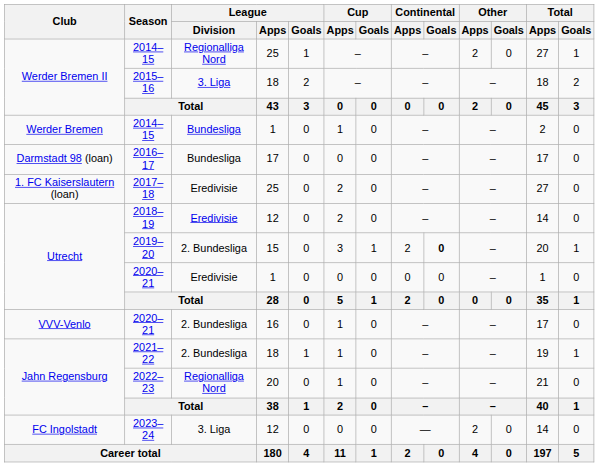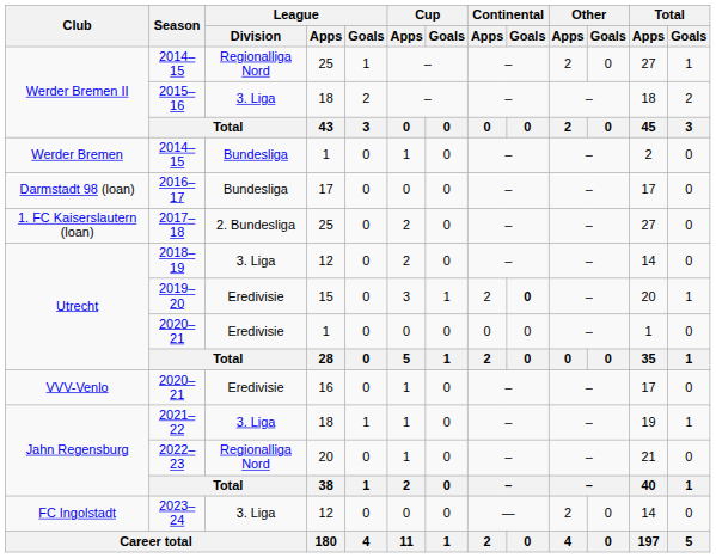 <table class="wikitable" style="text-align: center">
 <tr>
 <th rowspan="2">Club</th>
 <th rowspan="2">Season</th>
 <th colspan="3">League</th>
 <th colspan="2">Cup</th>
 <th colspan="2">Continental</th>
 <th colspan="2">Other</th>
 <th colspan="2">Total</th>
 </tr>
 <tr>
 <th>Division</th>
 <th>Apps</th>
 <th>Goals</th>
 <th>Apps</th>
 <th>Goals</th>
 <th>Apps</th>
 <th>Goals</th>
 <th>Apps</th>
 <th>Goals</th>
 <th>Apps</th>
 <th>Goals</th>
 </tr>
 <tr>
 <td rowspan="3"><a href='#'>Werder Bremen II</a></td>
 <td><a href='#'>2014–15</a></td>
 <td><a href='#'>Regionalliga Nord</a></td>
 <td>25</td>
 <td>1</td>
 <td colspan="2">–</td>
 <td colspan="2">–</td>
 <td>2</td>
 <td>0</td>
 <td>27</td>
 <td>1</td>
 </tr>
 <tr>
 <td><a href='#'>2015–16</a></td>
 <td><a href='#'>3. Liga</a></td>
 <td>18</td>
 <td>2</td>
 <td colspan="2">–</td>
 <td colspan="2">–</td>
 <td colspan="2">–</td>
 <td>18</td>
 <td>2</td>
 </tr>
 <tr>
 <th colspan="2">Total</th>
 <th>43</th>
 <th>3</th>
 <th>0</th>
 <th>0</th>
 <th>0</th>
 <th>0</th>
 <th>2</th>
 <th>0</th>
 <th>45</th>
 <th>3</th>
 </tr>
 <tr>
 <td><a href='#'>Werder Bremen</a></td>
 <td><a href='#'>2014–15</a></td>
 <td><a href='#'>Bundesliga</a></td>
 <td>1</td>
 <td>0</td>
 <td>1</td>
 <td>0</td>
 <td colspan="2">–</td>
 <td colspan="2">–</td>
 <td>2</td>
 <td>0</td>
 </tr>
 <tr>
 <td><a href='#'>Darmstadt 98</a> (loan)</td>
 <td><a href='#'>2016–17</a></td>
 <td>Bundesliga</td>
 <td>17</td>
 <td>0</td>
 <td>0</td>
 <td>0</td>
 <td colspan="2">–</td>
 <td colspan="2">–</td>
 <td>17</td>
 <td>0</td>
 </tr>
 <tr>
 <td><a href='#'>1. FC Kaiserslautern</a> (loan)</td>
 <td><a href='#'>2017–18</a></td>
-<td>Eredivisie</td>
+<td>2. Bundesliga</td>
 <td>25</td>
 <td>0</td>
 <td>2</td>
 <td>0</td>
 <td colspan="2">–</td>
 <td colspan="2">–</td>
 <td>27</td>
 <td>0</td>
 </tr>
 <tr>
 <td rowspan="4"><a href='#'>Utrecht</a></td>
 <td><a href='#'>2018–19</a></td>
-<td><a href='#'>Eredivisie</a></td>
+<td>3. Liga</td>
 <td>12</td>
 <td>0</td>
 <td>2</td>
 <td>0</td>
 <td colspan="2">–</td>
 <td colspan="2">–</td>
 <td>14</td>
 <td>0</td>
 </tr>
 <tr>
 <td><a href='#'>2019–20</a></td>
-<td>2. Bundesliga</td>
+<td>Eredivisie</td>
 <td>15</td>
 <td>0</td>
 <td>3</td>
 <td>1</td>
 <td>2</td>
 <td><strong>0</strong></td>
 <td colspan="2">–</td>
 <td>20</td>
 <td>1</td>
 </tr>
 <tr>
 <td><a href='#'>2020–21</a></td>
 <td>Eredivisie</td>
 <td>1</td>
 <td>0</td>
 <td>0</td>
 <td>0</td>
 <td>0</td>
 <td>0</td>
 <td colspan="2">–</td>
 <td>1</td>
 <td>0</td>
 </tr>
 <tr>
 <th colspan="2">Total</th>
 <th>28</th>
 <th>0</th>
 <th>5</th>
 <th>1</th>
 <th>2</th>
 <th>0</th>
 <th>0</th>
 <th>0</th>
 <th>35</th>
 <th>1</th>
 </tr>
 <tr>
 <td><a href='#'>VVV-Venlo</a></td>
 <td><a href='#'>2020–21</a></td>
-<td>2. Bundesliga</td>
+<td>Eredivisie</td>
 <td>16</td>
 <td>0</td>
 <td>1</td>
 <td>0</td>
 <td colspan="2">–</td>
 <td colspan="2">–</td>
 <td>17</td>
 <td>0</td>
 </tr>
 <tr>
 <td rowspan="3"><a href='#'>Jahn Regensburg</a></td>
 <td><a href='#'>2021–22</a></td>
-<td>2. Bundesliga</td>
+<td><a href='#'>3. Liga</a></td>
 <td>18</td>
 <td>1</td>
 <td>1</td>
 <td>0</td>
 <td colspan="2">–</td>
 <td colspan="2">–</td>
 <td>19</td>
 <td>1</td>
 </tr>
 <tr>
 <td><a href='#'>2022–23</a></td>
 <td><a href='#'>Regionalliga Nord</a></td>
 <td>20</td>
 <td>0</td>
 <td>1</td>
 <td>0</td>
 <td colspan="2">–</td>
 <td colspan="2">–</td>
 <td>21</td>
 <td>0</td>
 </tr>
 <tr>
 <th colspan="2">Total</th>
 <th>38</th>
 <th>1</th>
 <th>2</th>
 <th>0</th>
 <th colspan="2">–</th>
 <th colspan="2">–</th>
 <th>40</th>
 <th>1</th>
 </tr>
 <tr>
 <td><a href='#'>FC Ingolstadt</a></td>
 <td><a href='#'>2023–24</a></td>
 <td>3. Liga</td>
 <td>12</td>
 <td>0</td>
 <td>0</td>
 <td>0</td>
 <td colspan="2">—</td>
 <td>2</td>
 <td>0</td>
 <td>14</td>
 <td>0</td>
 </tr>
 <tr>
 <th colspan="3">Career total</th>
 <th>180</th>
 <th>4</th>
 <th>11</th>
 <th>1</th>
 <th>2</th>
 <th>0</th>
 <th>4</th>
 <th>0</th>
 <th>197</th>
 <th>5</th>
 </tr>
 </table>
